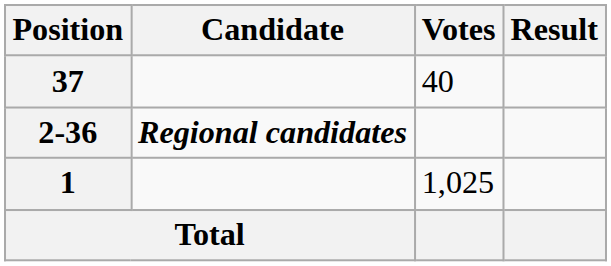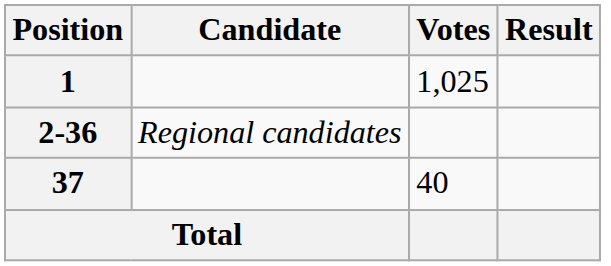 <table class="wikitable sortable col3right">
 <tr>
 <th scope="col">Position</th>
 <th scope="col">Candidate</th>
 <th scope="col">Votes</th>
 <th scope="col">Result</th>
 </tr>
 <tr>
-<th scope="row">37</th>
+<th scope="row">1</th>
 <td></td>
-<td>40</td>
+<td>1,025</td>
 <td></td>
 </tr>
 <tr>
 <th scope="row">2-36</th>
-<td><strong><em>Regional candidates</em></strong></td>
+<td><em>Regional candidates</em></td>
 <td></td>
 <td></td>
 </tr>
 <tr>
-<th scope="row">1</th>
+<th scope="row">37</th>
 <td></td>
-<td>1,025</td>
+<td>40</td>
 <td></td>
 </tr>
 <tr class="sortbottom">
 <th scope="row" colspan="2">Total</th>
 <th></th>
 <th></th>
 </tr>
 </table>
